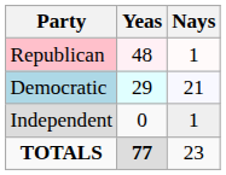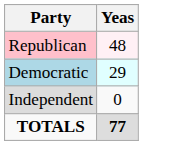 <table class="wikitable" style="text-align:center">
 <tr>
 <th>Party</th>
 <th>Yeas</th>
-<th>Nays</th>
 </tr>
 <tr style="background:snow">
 <td style="text-align:left; background:pink">Republican</td>
 <td style="background:lavenderblush">48</td>
-<td>1</td>
 </tr>
 <tr style="background:ghostwhite">
 <td style="text-align:left; background:lightblue">Democratic</td>
 <td style="background:lightcyan">29</td>
-<td>21</td>
 </tr>
 <tr>
 <td style="text-align:left; background:gainsboro">Independent</td>
 <td>0</td>
-<td style="background:#efefef">1</td>
 </tr>
 <tr>
 <td><strong>TOTALS</strong></td>
 <td style="background:#DDDDDD"><strong>77</strong></td>
-<td>23</td>
 </tr>
 </table>
